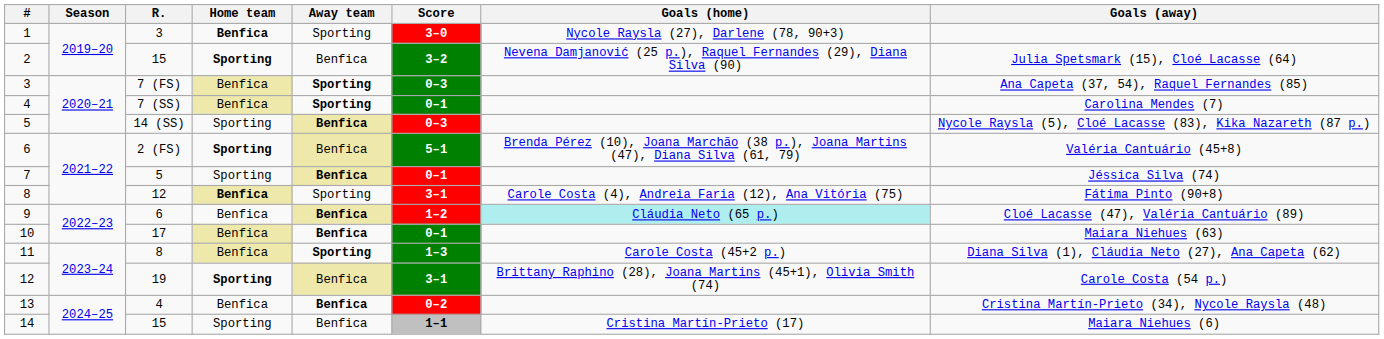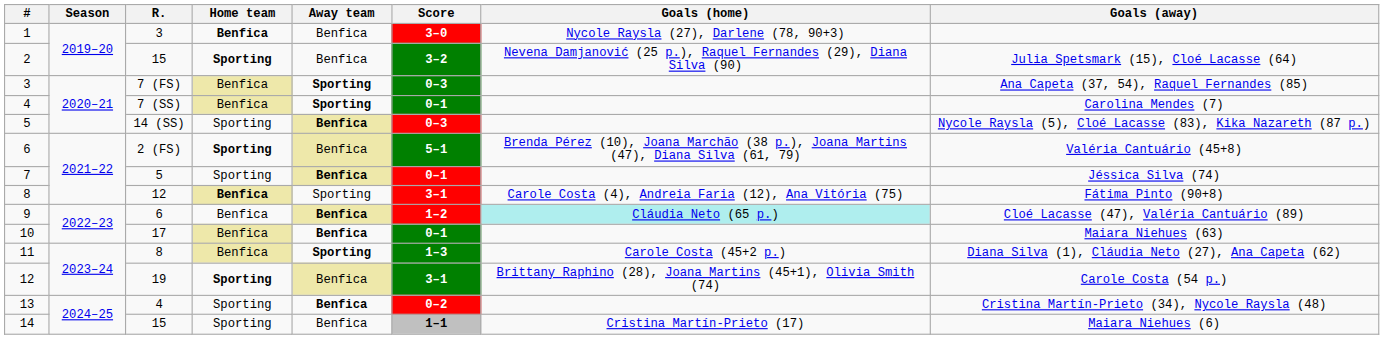 <table class="wikitable" style="width:98%; margin:0 left; font-size: 11px">
 <tr>
 <th width="2%">#</th>
 <th class="unsortable" width="3%">Season</th>
 <th width="3%">R.</th>
 <th width="4%">Home team</th>
 <th width="4%">Away team</th>
 <th width="4%">Score</th>
 <th width="20%">Goals (home)</th>
 <th width="20%">Goals (away)</th>
 </tr>
 <tr style="text-align:center;">
 <td>1</td>
 <td rowspan="2"><a href='#'>2019–20</a></td>
 <td>3</td>
 <td><strong>Benfica</strong></td>
-<td>Sporting</td>
+<td>Benfica</td>
 <td style="color:white; background:red"><strong>3–0</strong></td>
 <td><a href='#'>Nycole Raysla</a> (27), <a href='#'>Darlene</a> (78, 90+3)</td>
 <td></td>
 </tr>
 <tr style="text-align:center;">
 <td>2</td>
 <td>15</td>
 <td><strong>Sporting</strong></td>
 <td>Benfica</td>
 <td style="color:white; background:green"><strong>3–2</strong></td>
 <td><a href='#'>Nevena Damjanović</a> (25 <a href='#'>p.</a>), <a href='#'>Raquel Fernandes</a> (29), <a href='#'>Diana Silva</a> (90)</td>
 <td><a href='#'>Julia Spetsmark</a> (15), <a href='#'>Cloé Lacasse</a> (64)</td>
 </tr>
 <tr style="text-align:center;">
 <td>3</td>
 <td rowspan="3"><a href='#'>2020–21</a></td>
 <td>7 (FS)</td>
 <td bgcolor="#EEE8AA">Benfica</td>
 <td><strong>Sporting</strong></td>
 <td style="color:white; background:green"><strong>0–3</strong></td>
 <td></td>
 <td><a href='#'>Ana Capeta</a> (37, 54), <a href='#'>Raquel Fernandes</a> (85)</td>
 </tr>
 <tr style="text-align:center;">
 <td>4</td>
 <td>7 (SS)</td>
 <td bgcolor="#EEE8AA">Benfica</td>
 <td><strong>Sporting</strong></td>
 <td style="color:white; background:green"><strong>0–1</strong></td>
 <td></td>
 <td><a href='#'>Carolina Mendes</a> (7)</td>
 </tr>
 <tr style="text-align:center;">
 <td>5</td>
 <td>14 (SS)</td>
 <td>Sporting</td>
 <td bgcolor="#EEE8AA"><strong>Benfica</strong></td>
 <td style="color:white; background:red"><strong>0–3</strong></td>
 <td></td>
 <td><a href='#'>Nycole Raysla</a> (5), <a href='#'>Cloé Lacasse</a> (83), <a href='#'>Kika Nazareth</a> (87 <a href='#'>p.</a>)</td>
 </tr>
 <tr style="text-align:center;">
 <td>6</td>
 <td rowspan="3"><a href='#'>2021–22</a></td>
 <td>2 (FS)</td>
 <td><strong>Sporting</strong></td>
 <td bgcolor="#EEE8AA">Benfica</td>
 <td style="color:white; background:green"><strong>5–1</strong></td>
 <td><a href='#'>Brenda Pérez</a> (10), <a href='#'>Joana Marchão</a> (38 <a href='#'>p.</a>), <a href='#'>Joana Martins</a> (47), <a href='#'>Diana Silva</a> (61, 79)</td>
 <td><a href='#'>Valéria Cantuário</a> (45+8)</td>
 </tr>
 <tr style="text-align:center;">
 <td>7</td>
 <td>5</td>
 <td>Sporting</td>
 <td bgcolor="#EEE8AA"><strong>Benfica</strong></td>
 <td style="color:white; background:red"><strong>0–1</strong></td>
 <td></td>
 <td><a href='#'>Jéssica Silva</a> (74)</td>
 </tr>
 <tr style="text-align:center;">
 <td>8</td>
 <td>12</td>
 <td bgcolor="#EEE8AA"><strong>Benfica</strong></td>
 <td>Sporting</td>
 <td style="color:white; background:red"><strong>3–1</strong></td>
 <td><a href='#'>Carole Costa</a> (4), <a href='#'>Andreia Faria</a> (12), <a href='#'>Ana Vitória</a> (75)</td>
 <td><a href='#'>Fátima Pinto</a> (90+8)</td>
 </tr>
 <tr style="text-align:center;">
 <td>9</td>
 <td rowspan="2"><a href='#'>2022–23</a></td>
 <td>6</td>
 <td>Benfica</td>
 <td bgcolor="#EEE8AA"><strong>Benfica</strong></td>
 <td style="color:white; background:red"><strong>1–2</strong></td>
 <td style="background: paleturquoise;"><a href='#'>Cláudia Neto</a> (65 <a href='#'>p.</a>)</td>
 <td><a href='#'>Cloé Lacasse</a> (47), <a href='#'>Valéria Cantuário</a> (89)</td>
 </tr>
 <tr style="text-align:center;">
 <td>10</td>
 <td>17</td>
 <td bgcolor="#EEE8AA">Benfica</td>
 <td><strong>Benfica</strong></td>
 <td style="color:white; background:green"><strong>0–1</strong></td>
 <td></td>
 <td><a href='#'>Maiara Niehues</a> (63)</td>
 </tr>
 <tr style="text-align:center;">
 <td>11</td>
 <td rowspan="2"><a href='#'>2023–24</a></td>
 <td>8</td>
 <td bgcolor="#EEE8AA">Benfica</td>
 <td><strong>Sporting</strong></td>
 <td style="color:white; background:green"><strong>1–3</strong></td>
 <td><a href='#'>Carole Costa</a> (45+2 <a href='#'>p.</a>)</td>
 <td><a href='#'>Diana Silva</a> (1), <a href='#'>Cláudia Neto</a> (27), <a href='#'>Ana Capeta</a> (62)</td>
 </tr>
 <tr style="text-align:center;">
 <td>12</td>
 <td>19</td>
 <td><strong>Sporting</strong></td>
 <td bgcolor="#EEE8AA">Benfica</td>
 <td style="color:white; background:green"><strong>3–1</strong></td>
 <td><a href='#'>Brittany Raphino</a> (28), <a href='#'>Joana Martins</a> (45+1), <a href='#'>Olivia Smith</a> (74)</td>
 <td><a href='#'>Carole Costa</a> (54 <a href='#'>p.</a>)</td>
 </tr>
 <tr style="text-align:center;">
 <td>13</td>
 <td rowspan="2"><a href='#'>2024–25</a></td>
 <td>4</td>
-<td>Benfica</td>
+<td>Sporting</td>
 <td><strong>Benfica</strong></td>
 <td style="color:white; background:red"><strong>0–2</strong></td>
 <td></td>
 <td><a href='#'>Cristina Martín-Prieto</a> (34), <a href='#'>Nycole Raysla</a> (48)</td>
 </tr>
 <tr style="text-align:center;">
 <td>14</td>
 <td>15</td>
 <td>Sporting</td>
 <td>Benfica</td>
 <td style="color:black; background:silver"><strong>1–1</strong></td>
 <td><a href='#'>Cristina Martín-Prieto</a> (17)</td>
 <td><a href='#'>Maiara Niehues</a> (6)</td>
 </tr>
 </table>
